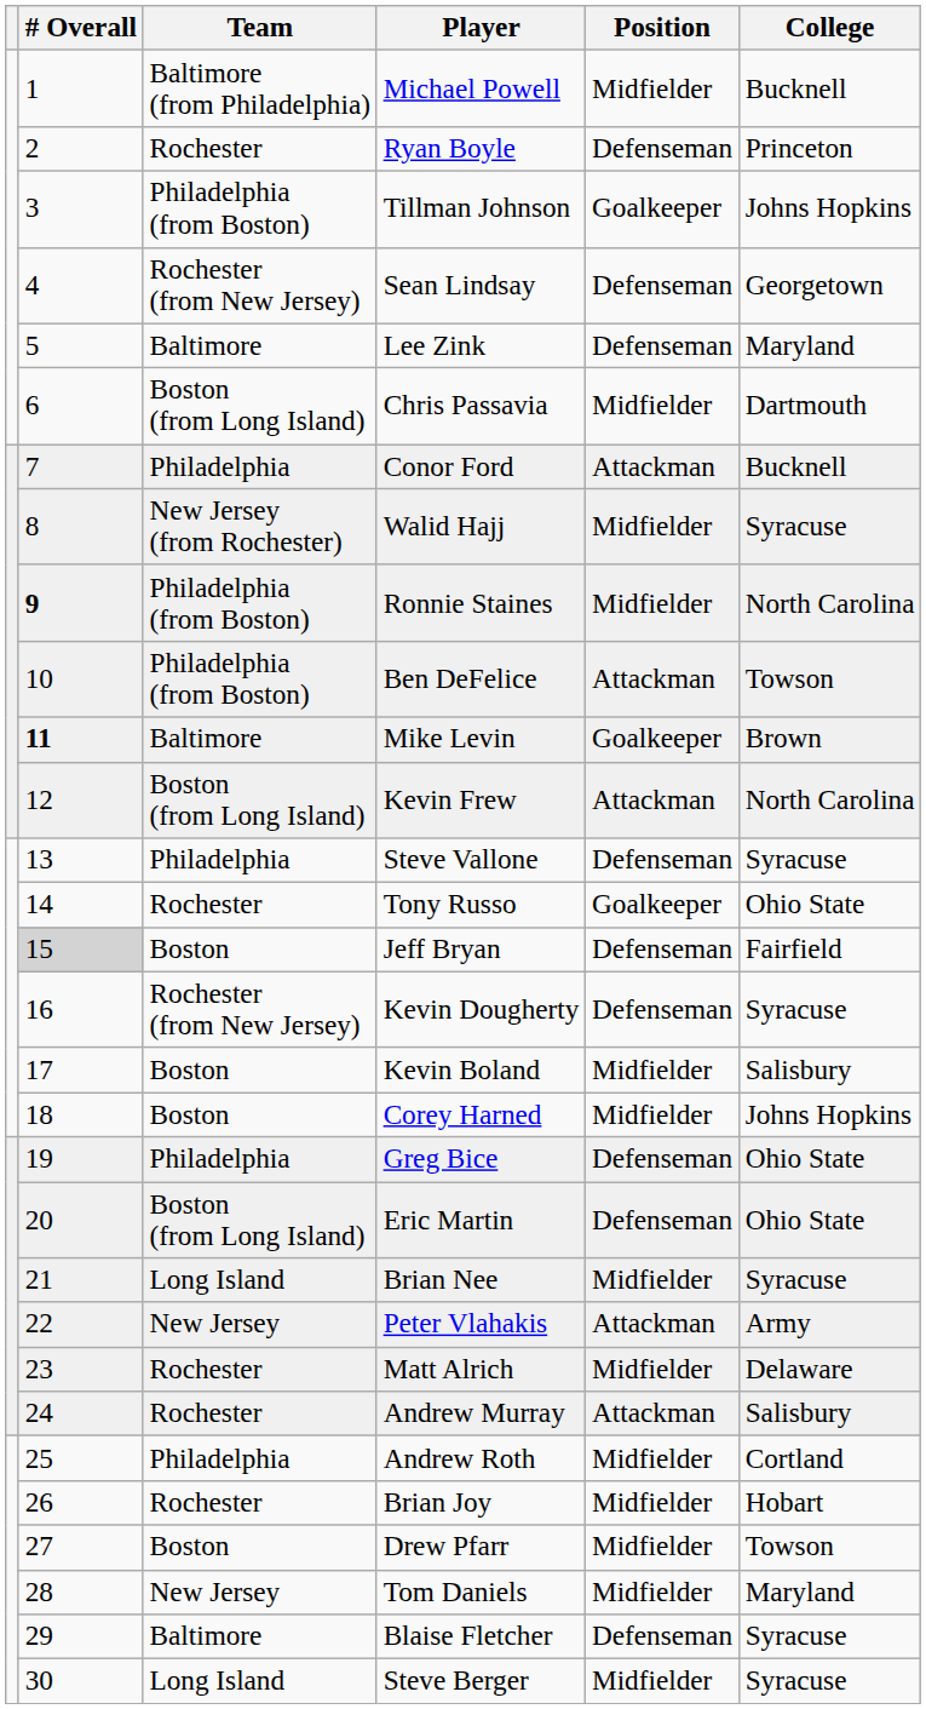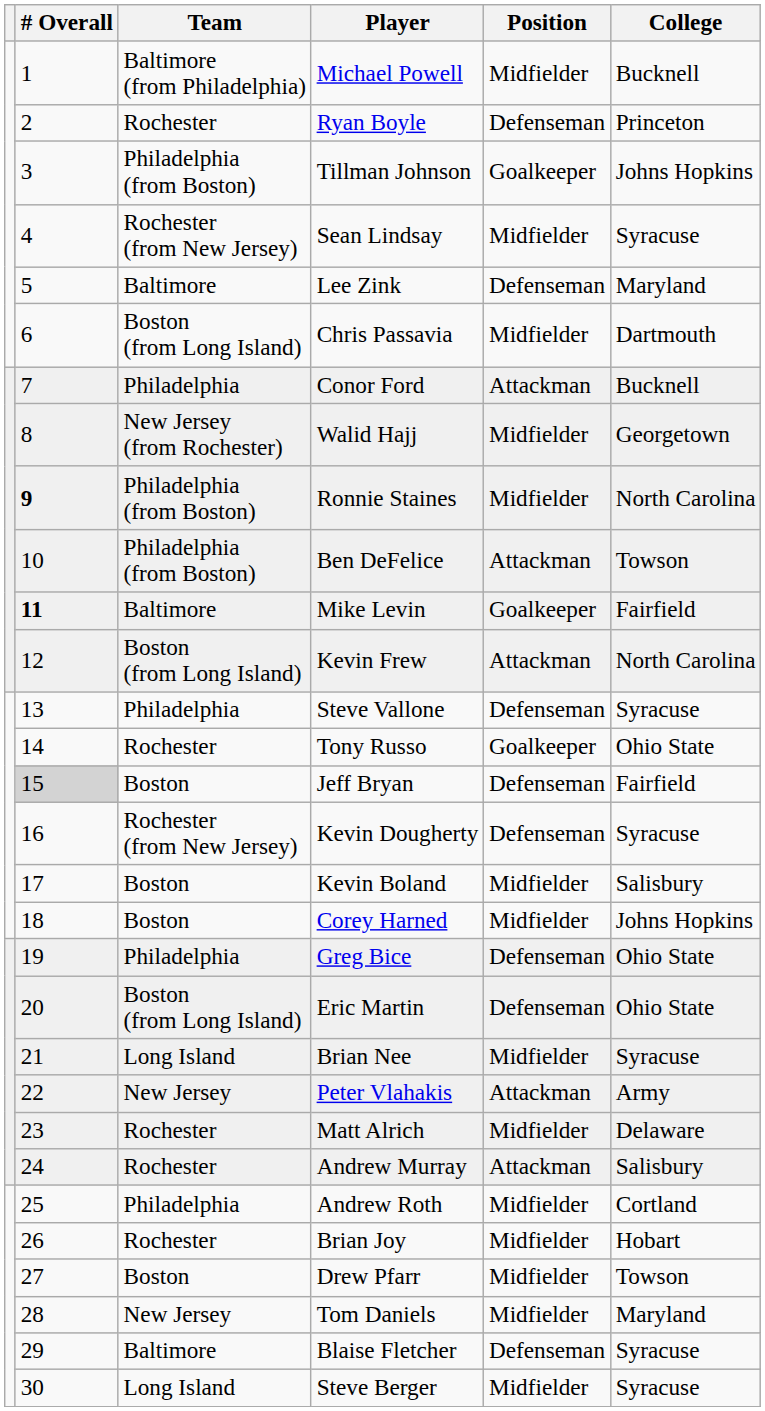 <table class= wikitable>
 <tr>
 <th></th>
 <th># Overall</th>
 <th>Team</th>
 <th>Player</th>
 <th>Position</th>
 <th>College</th>
 </tr>
 <tr>
 <td rowspan=6></td>
 <td>1</td>
 <td>Baltimore<br>(from Philadelphia)</td>
 <td><a href='#'>Michael Powell</a></td>
 <td>Midfielder</td>
 <td>Bucknell</td>
 </tr>
 <tr>
 <td>2</td>
 <td>Rochester</td>
 <td><a href='#'>Ryan Boyle</a></td>
 <td>Defenseman</td>
 <td>Princeton</td>
 </tr>
 <tr>
 <td>3</td>
 <td>Philadelphia<br>(from Boston)</td>
 <td>Tillman Johnson</td>
 <td>Goalkeeper</td>
 <td>Johns Hopkins</td>
 </tr>
 <tr>
 <td>4</td>
 <td>Rochester<br>(from New Jersey)</td>
 <td>Sean Lindsay</td>
-<td>Defenseman</td>
-<td>Georgetown</td>
+<td>Midfielder</td>
+<td>Syracuse</td>
 </tr>
 <tr>
 <td>5</td>
 <td>Baltimore</td>
 <td>Lee Zink</td>
 <td>Defenseman</td>
 <td>Maryland</td>
 </tr>
 <tr>
 <td>6</td>
 <td>Boston<br>(from Long Island)</td>
 <td>Chris Passavia</td>
 <td>Midfielder</td>
 <td>Dartmouth</td>
 </tr>
 <tr bgcolor="#f0f0f0">
 <td rowspan=6></td>
 <td>7</td>
 <td>Philadelphia</td>
 <td>Conor Ford</td>
 <td>Attackman</td>
 <td>Bucknell</td>
 </tr>
 <tr bgcolor="#f0f0f0">
 <td>8</td>
 <td>New Jersey<br>(from Rochester)</td>
 <td>Walid Hajj</td>
 <td>Midfielder</td>
-<td>Syracuse</td>
+<td>Georgetown</td>
 </tr>
 <tr bgcolor="#f0f0f0">
 <td><strong>9</strong></td>
 <td>Philadelphia<br>(from Boston)</td>
 <td>Ronnie Staines</td>
 <td>Midfielder</td>
 <td>North Carolina</td>
 </tr>
 <tr bgcolor="#f0f0f0">
 <td>10</td>
 <td>Philadelphia<br>(from Boston)</td>
 <td>Ben DeFelice</td>
 <td>Attackman</td>
 <td>Towson</td>
 </tr>
 <tr bgcolor="#f0f0f0">
 <td><strong>11</strong></td>
 <td>Baltimore</td>
 <td>Mike Levin</td>
 <td>Goalkeeper</td>
-<td>Brown</td>
+<td>Fairfield</td>
 </tr>
 <tr bgcolor="#f0f0f0">
 <td>12</td>
 <td>Boston<br>(from Long Island)</td>
 <td>Kevin Frew</td>
 <td>Attackman</td>
 <td>North Carolina</td>
 </tr>
 <tr>
 <td rowspan=6></td>
 <td>13</td>
 <td>Philadelphia</td>
 <td>Steve Vallone</td>
 <td>Defenseman</td>
 <td>Syracuse</td>
 </tr>
 <tr>
 <td>14</td>
 <td>Rochester</td>
 <td>Tony Russo</td>
 <td>Goalkeeper</td>
 <td>Ohio State</td>
 </tr>
 <tr>
 <td style="background: lightgrey;">15</td>
 <td>Boston</td>
 <td>Jeff Bryan</td>
 <td>Defenseman</td>
 <td>Fairfield</td>
 </tr>
 <tr>
 <td>16</td>
 <td>Rochester<br>(from New Jersey)</td>
 <td>Kevin Dougherty</td>
 <td>Defenseman</td>
 <td>Syracuse</td>
 </tr>
 <tr>
 <td>17</td>
 <td>Boston</td>
 <td>Kevin Boland</td>
 <td>Midfielder</td>
 <td>Salisbury</td>
 </tr>
 <tr>
 <td>18</td>
 <td>Boston</td>
 <td><a href='#'>Corey Harned</a></td>
 <td>Midfielder</td>
 <td>Johns Hopkins</td>
 </tr>
 <tr bgcolor="#f0f0f0">
 <td rowspan=6></td>
 <td>19</td>
 <td>Philadelphia</td>
 <td><a href='#'>Greg Bice</a></td>
 <td>Defenseman</td>
 <td>Ohio State</td>
 </tr>
 <tr bgcolor="#f0f0f0">
 <td>20</td>
 <td>Boston<br>(from Long Island)</td>
 <td>Eric Martin</td>
 <td>Defenseman</td>
 <td>Ohio State</td>
 </tr>
 <tr bgcolor="#f0f0f0">
 <td>21</td>
 <td>Long Island</td>
 <td>Brian Nee</td>
 <td>Midfielder</td>
 <td>Syracuse</td>
 </tr>
 <tr bgcolor="#f0f0f0">
 <td>22</td>
 <td>New Jersey</td>
 <td><a href='#'>Peter Vlahakis</a></td>
 <td>Attackman</td>
 <td>Army</td>
 </tr>
 <tr bgcolor="#f0f0f0">
 <td>23</td>
 <td>Rochester</td>
 <td>Matt Alrich</td>
 <td>Midfielder</td>
 <td>Delaware</td>
 </tr>
 <tr bgcolor="#f0f0f0">
 <td>24</td>
 <td>Rochester</td>
 <td>Andrew Murray</td>
 <td>Attackman</td>
 <td>Salisbury</td>
 </tr>
 <tr>
 <td rowspan=6></td>
 <td>25</td>
 <td>Philadelphia</td>
 <td>Andrew Roth</td>
 <td>Midfielder</td>
 <td>Cortland</td>
 </tr>
 <tr>
 <td>26</td>
 <td>Rochester</td>
 <td>Brian Joy</td>
 <td>Midfielder</td>
 <td>Hobart</td>
 </tr>
 <tr>
 <td>27</td>
 <td>Boston</td>
 <td>Drew Pfarr</td>
 <td>Midfielder</td>
 <td>Towson</td>
 </tr>
 <tr>
 <td>28</td>
 <td>New Jersey</td>
 <td>Tom Daniels</td>
 <td>Midfielder</td>
 <td>Maryland</td>
 </tr>
 <tr>
 <td>29</td>
 <td>Baltimore</td>
 <td>Blaise Fletcher</td>
 <td>Defenseman</td>
 <td>Syracuse</td>
 </tr>
 <tr>
 <td>30</td>
 <td>Long Island</td>
 <td>Steve Berger</td>
 <td>Midfielder</td>
 <td>Syracuse</td>
 </tr>
 <tr>
 </tr>
 </table>
